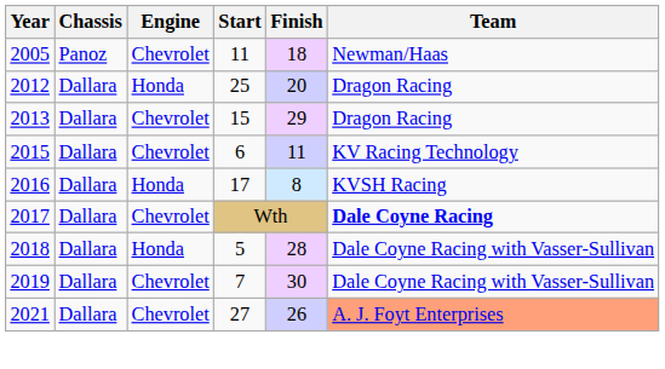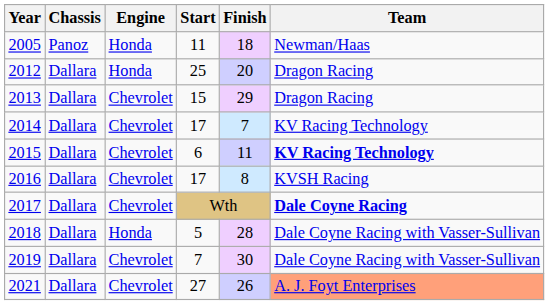 <table class="wikitable" style="font-size: 90%;">
 <tr>
 <th>Year</th>
 <th>Chassis</th>
 <th>Engine</th>
 <th>Start</th>
 <th>Finish</th>
 <th>Team</th>
 </tr>
 <tr>
 <td><a href='#'>2005</a></td>
 <td nowrap><a href='#'>Panoz</a></td>
-<td><a href='#'>Chevrolet</a></td>
+<td><a href='#'>Honda</a></td>
 <td align=center>11</td>
 <td align=center style="background:#EFCFFF;">18</td>
 <td nowrap><a href='#'>Newman/Haas</a></td>
 </tr>
 <tr>
 <td><a href='#'>2012</a></td>
 <td><a href='#'>Dallara</a></td>
 <td><a href='#'>Honda</a></td>
 <td align=center>25</td>
 <td align=center style="background:#CFCFFF;">20</td>
 <td nowrap><a href='#'>Dragon Racing</a></td>
 </tr>
 <tr>
 <td><a href='#'>2013</a></td>
 <td><a href='#'>Dallara</a></td>
 <td><a href='#'>Chevrolet</a></td>
 <td align=center>15</td>
 <td align=center style="background:#EFCFFF;">29</td>
 <td nowrap><a href='#'>Dragon Racing</a></td>
 </tr>
 <tr>
+<td><a href='#'>2014</a></td>
+<td><a href='#'>Dallara</a></td>
+<td><a href='#'>Chevrolet</a></td>
+<td align=center>17</td>
+<td align=center style="background:#CFEAFF;">7</td>
+<td nowrap><a href='#'>KV Racing Technology</a></td>
+</tr>
+<tr>
 <td><a href='#'>2015</a></td>
 <td><a href='#'>Dallara</a></td>
 <td><a href='#'>Chevrolet</a></td>
 <td align=center>6</td>
 <td align=center style="background:#CFCFFF;">11</td>
-<td nowrap><a href='#'>KV Racing Technology</a></td>
+<td nowrap><strong><a href='#'>KV Racing Technology</a></strong></td>
 </tr>
 <tr>
 <td><a href='#'>2016</a></td>
 <td><a href='#'>Dallara</a></td>
-<td><a href='#'>Honda</a></td>
+<td><a href='#'>Chevrolet</a></td>
 <td align=center>17</td>
 <td align=center style="background:#CFEAFF;">8</td>
 <td nowrap><a href='#'>KVSH Racing</a></td>
 </tr>
 <tr>
 <td><a href='#'>2017</a></td>
 <td><a href='#'>Dallara</a></td>
 <td><a href='#'>Chevrolet</a></td>
 <td colspan=2 align=center style="background:#DFC484;">Wth</td>
 <td nowrap><strong><a href='#'>Dale Coyne Racing</a></strong></td>
 </tr>
 <tr>
 <td><a href='#'>2018</a></td>
 <td><a href='#'>Dallara</a></td>
 <td><a href='#'>Honda</a></td>
 <td align=center>5</td>
 <td align=center style="background:#EFCFFF;">28</td>
 <td nowrap><a href='#'>Dale Coyne Racing with Vasser-Sullivan</a></td>
 </tr>
 <tr>
 <td><a href='#'>2019</a></td>
 <td><a href='#'>Dallara</a></td>
 <td><a href='#'>Chevrolet</a></td>
 <td align=center>7</td>
 <td align=center style="background:#EFCFFF;">30</td>
 <td nowrap><a href='#'>Dale Coyne Racing with Vasser-Sullivan</a></td>
 </tr>
 <tr>
 <td><a href='#'>2021</a></td>
 <td><a href='#'>Dallara</a></td>
 <td><a href='#'>Chevrolet</a></td>
 <td align=center>27</td>
 <td align=center style="background:#CFCFFF;">26</td>
 <td nowrap style="background: lightsalmon;"><a href='#'>A. J. Foyt Enterprises</a></td>
 </tr>
 </table>
